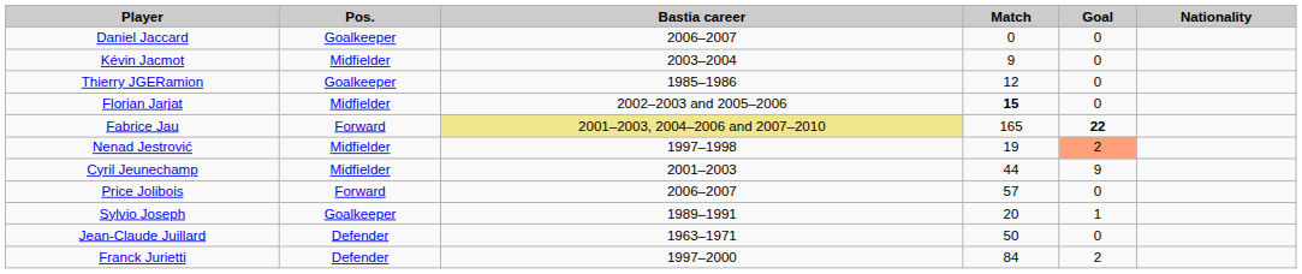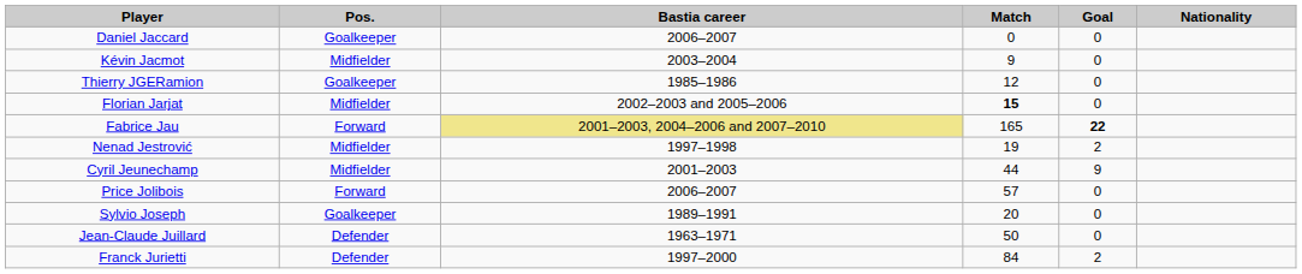 <table cellpadding="4" cellspacing="0" border="1" width="100%" style="text-align: center; font-size: 85%; border: gray solid 1px; border-collapse: collapse;" class="wikitable sortable">
 <tr bgcolor="#CCCCCC">
 <td align="center"><strong>Player</strong></td>
 <td align="center"><strong>Pos.</strong></td>
 <td align="center"><strong>Bastia career</strong></td>
 <td align="center"><strong>Match</strong></td>
 <td align="center"><strong>Goal</strong></td>
 <td align="center"><strong>Nationality</strong></td>
 </tr>
 <tr>
 <td><a href='#'>Daniel Jaccard</a></td>
 <td><a href='#'>Goalkeeper</a></td>
 <td>2006–2007</td>
 <td>0</td>
 <td>0</td>
 <td></td>
 </tr>
 <tr>
 <td><a href='#'>Kévin Jacmot</a></td>
 <td><a href='#'>Midfielder</a></td>
 <td>2003–2004</td>
 <td>9</td>
 <td>0</td>
 <td></td>
 </tr>
 <tr>
 <td><a href='#'>Thierry JGERamion</a></td>
 <td><a href='#'>Goalkeeper</a></td>
 <td>1985–1986</td>
 <td>12</td>
 <td>0</td>
 <td></td>
 </tr>
 <tr>
 <td><a href='#'>Florian Jarjat</a></td>
 <td><a href='#'>Midfielder</a></td>
 <td>2002–2003 and 2005–2006</td>
 <td><strong>15</strong></td>
 <td>0</td>
 <td></td>
 </tr>
 <tr>
 <td><a href='#'>Fabrice Jau</a></td>
 <td><a href='#'>Forward</a></td>
 <td style="background: khaki;">2001–2003, 2004–2006 and 2007–2010</td>
 <td>165</td>
 <td><strong>22</strong></td>
 <td></td>
 </tr>
 <tr>
 <td><a href='#'>Nenad Jestrović</a></td>
 <td><a href='#'>Midfielder</a></td>
 <td>1997–1998</td>
 <td>19</td>
-<td style="background: lightsalmon;">2</td>
+<td>2</td>
 <td></td>
 </tr>
 <tr>
 <td><a href='#'>Cyril Jeunechamp</a></td>
 <td><a href='#'>Midfielder</a></td>
 <td>2001–2003</td>
 <td>44</td>
 <td>9</td>
 <td></td>
 </tr>
 <tr>
 <td><a href='#'>Price Jolibois</a></td>
 <td><a href='#'>Forward</a></td>
 <td>2006–2007</td>
 <td>57</td>
 <td>0</td>
 <td></td>
 </tr>
 <tr>
 <td><a href='#'>Sylvio Joseph</a></td>
 <td><a href='#'>Goalkeeper</a></td>
 <td>1989–1991</td>
 <td>20</td>
-<td>1</td>
+<td>0</td>
 <td></td>
 </tr>
 <tr>
 <td><a href='#'>Jean-Claude Juillard</a></td>
 <td><a href='#'>Defender</a></td>
 <td>1963–1971</td>
 <td>50</td>
 <td>0</td>
 <td></td>
 </tr>
 <tr>
 <td><a href='#'>Franck Jurietti</a></td>
 <td><a href='#'>Defender</a></td>
 <td>1997–2000</td>
 <td>84</td>
 <td>2</td>
 <td></td>
 </tr>
 </table>
